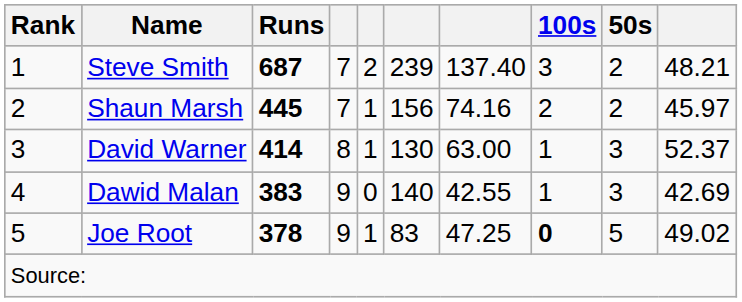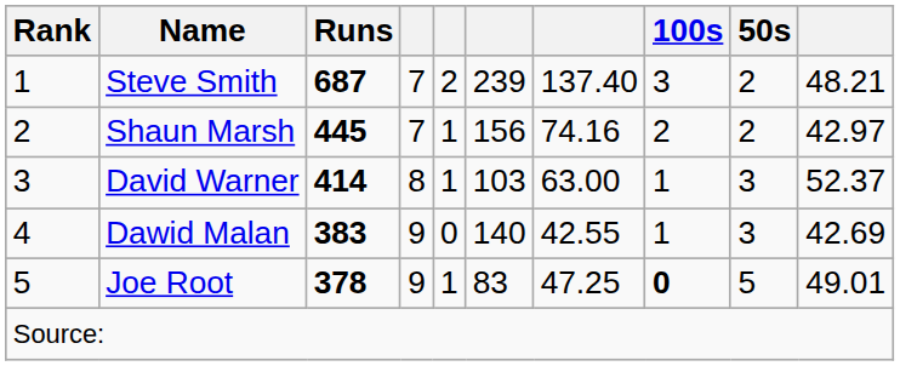 <table class="wikitable defaultcenter col2left">
 <tr>
 <th>Rank</th>
 <th>Name</th>
 <th>Runs</th>
 <th><a href='#'></a></th>
 <th><a href='#'></a></th>
 <th></th>
 <th><a href='#'></a></th>
 <th><a href='#'>100s</a></th>
 <th>50s</th>
 <th><a href='#'></a></th>
 </tr>
 <tr>
 <td>1</td>
 <td> <a href='#'>Steve Smith</a></td>
 <td><strong>687</strong></td>
 <td>7</td>
 <td>2</td>
 <td>239</td>
 <td>137.40</td>
 <td>3</td>
 <td>2</td>
 <td>48.21</td>
 </tr>
 <tr>
 <td>2</td>
 <td> <a href='#'>Shaun Marsh</a></td>
 <td><strong>445</strong></td>
 <td>7</td>
 <td>1</td>
 <td>156</td>
 <td>74.16</td>
 <td>2</td>
 <td>2</td>
-<td>45.97</td>
+<td>42.97</td>
 </tr>
 <tr>
 <td>3</td>
 <td> <a href='#'>David Warner</a></td>
 <td><strong>414</strong></td>
 <td>8</td>
 <td>1</td>
-<td>130</td>
+<td>103</td>
 <td>63.00</td>
 <td>1</td>
 <td>3</td>
 <td>52.37</td>
 </tr>
 <tr>
 <td>4</td>
 <td> <a href='#'>Dawid Malan</a></td>
 <td><strong>383</strong></td>
 <td>9</td>
 <td>0</td>
 <td>140</td>
 <td>42.55</td>
 <td>1</td>
 <td>3</td>
 <td>42.69</td>
 </tr>
 <tr>
 <td>5</td>
 <td> <a href='#'>Joe Root</a></td>
 <td><strong>378</strong></td>
 <td>9</td>
 <td>1</td>
 <td>83</td>
 <td>47.25</td>
 <td><strong>0</strong></td>
 <td>5</td>
-<td>49.02</td>
+<td>49.01</td>
 </tr>
 <tr>
 <td colspan="10" style="text-align:left;"><small>Source: </small></td>
 </tr>
 </table>
